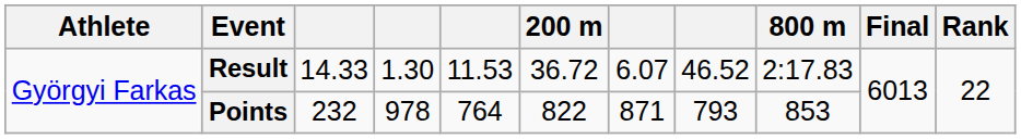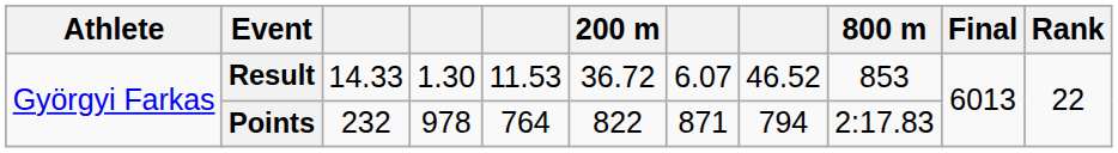 <table class=wikitable style="font-size:90%;">
 <tr>
 <th>Athlete</th>
 <th>Event</th>
 <th></th>
 <th></th>
 <th></th>
 <th>200 m</th>
 <th></th>
 <th></th>
 <th>800 m</th>
 <th>Final</th>
 <th>Rank</th>
 </tr>
 <tr align=center>
 <td rowspan=2 align=left><a href='#'>Györgyi Farkas</a></td>
 <th style="font-size:95%">Result</th>
 <td>14.33</td>
 <td>1.30</td>
 <td>11.53</td>
 <td>36.72</td>
 <td>6.07</td>
 <td>46.52</td>
-<td>2:17.83</td>
+<td>853</td>
 <td rowspan=2>6013</td>
 <td rowspan=2>22</td>
 </tr>
 <tr align=center>
 <th style="font-size:95%">Points</th>
 <td>232</td>
 <td>978</td>
 <td>764</td>
 <td>822</td>
 <td>871</td>
-<td>793</td>
-<td>853</td>
+<td>794</td>
+<td>2:17.83</td>
 </tr>
 </table>
